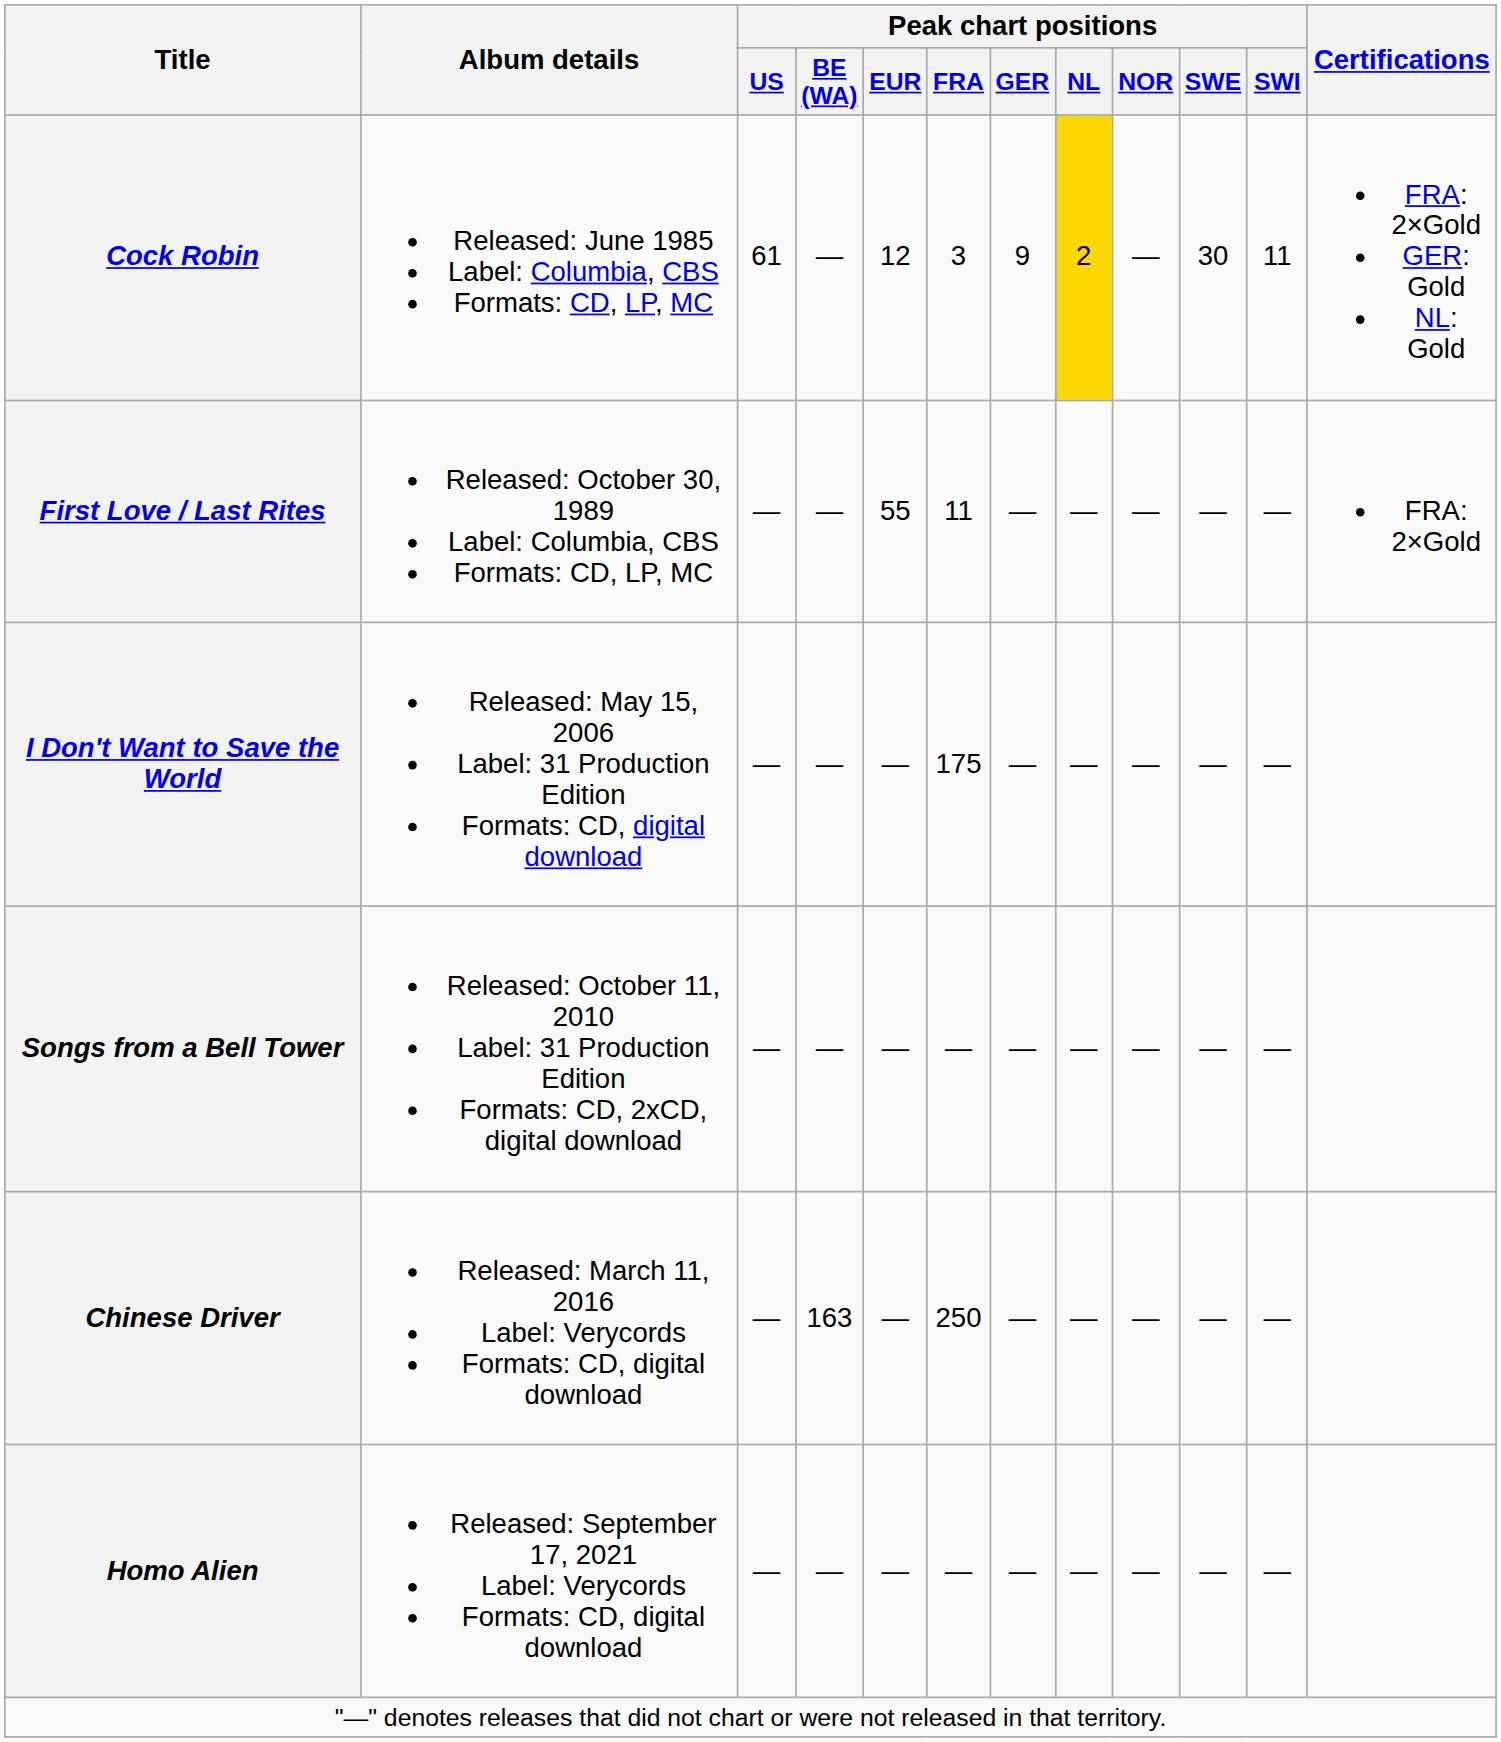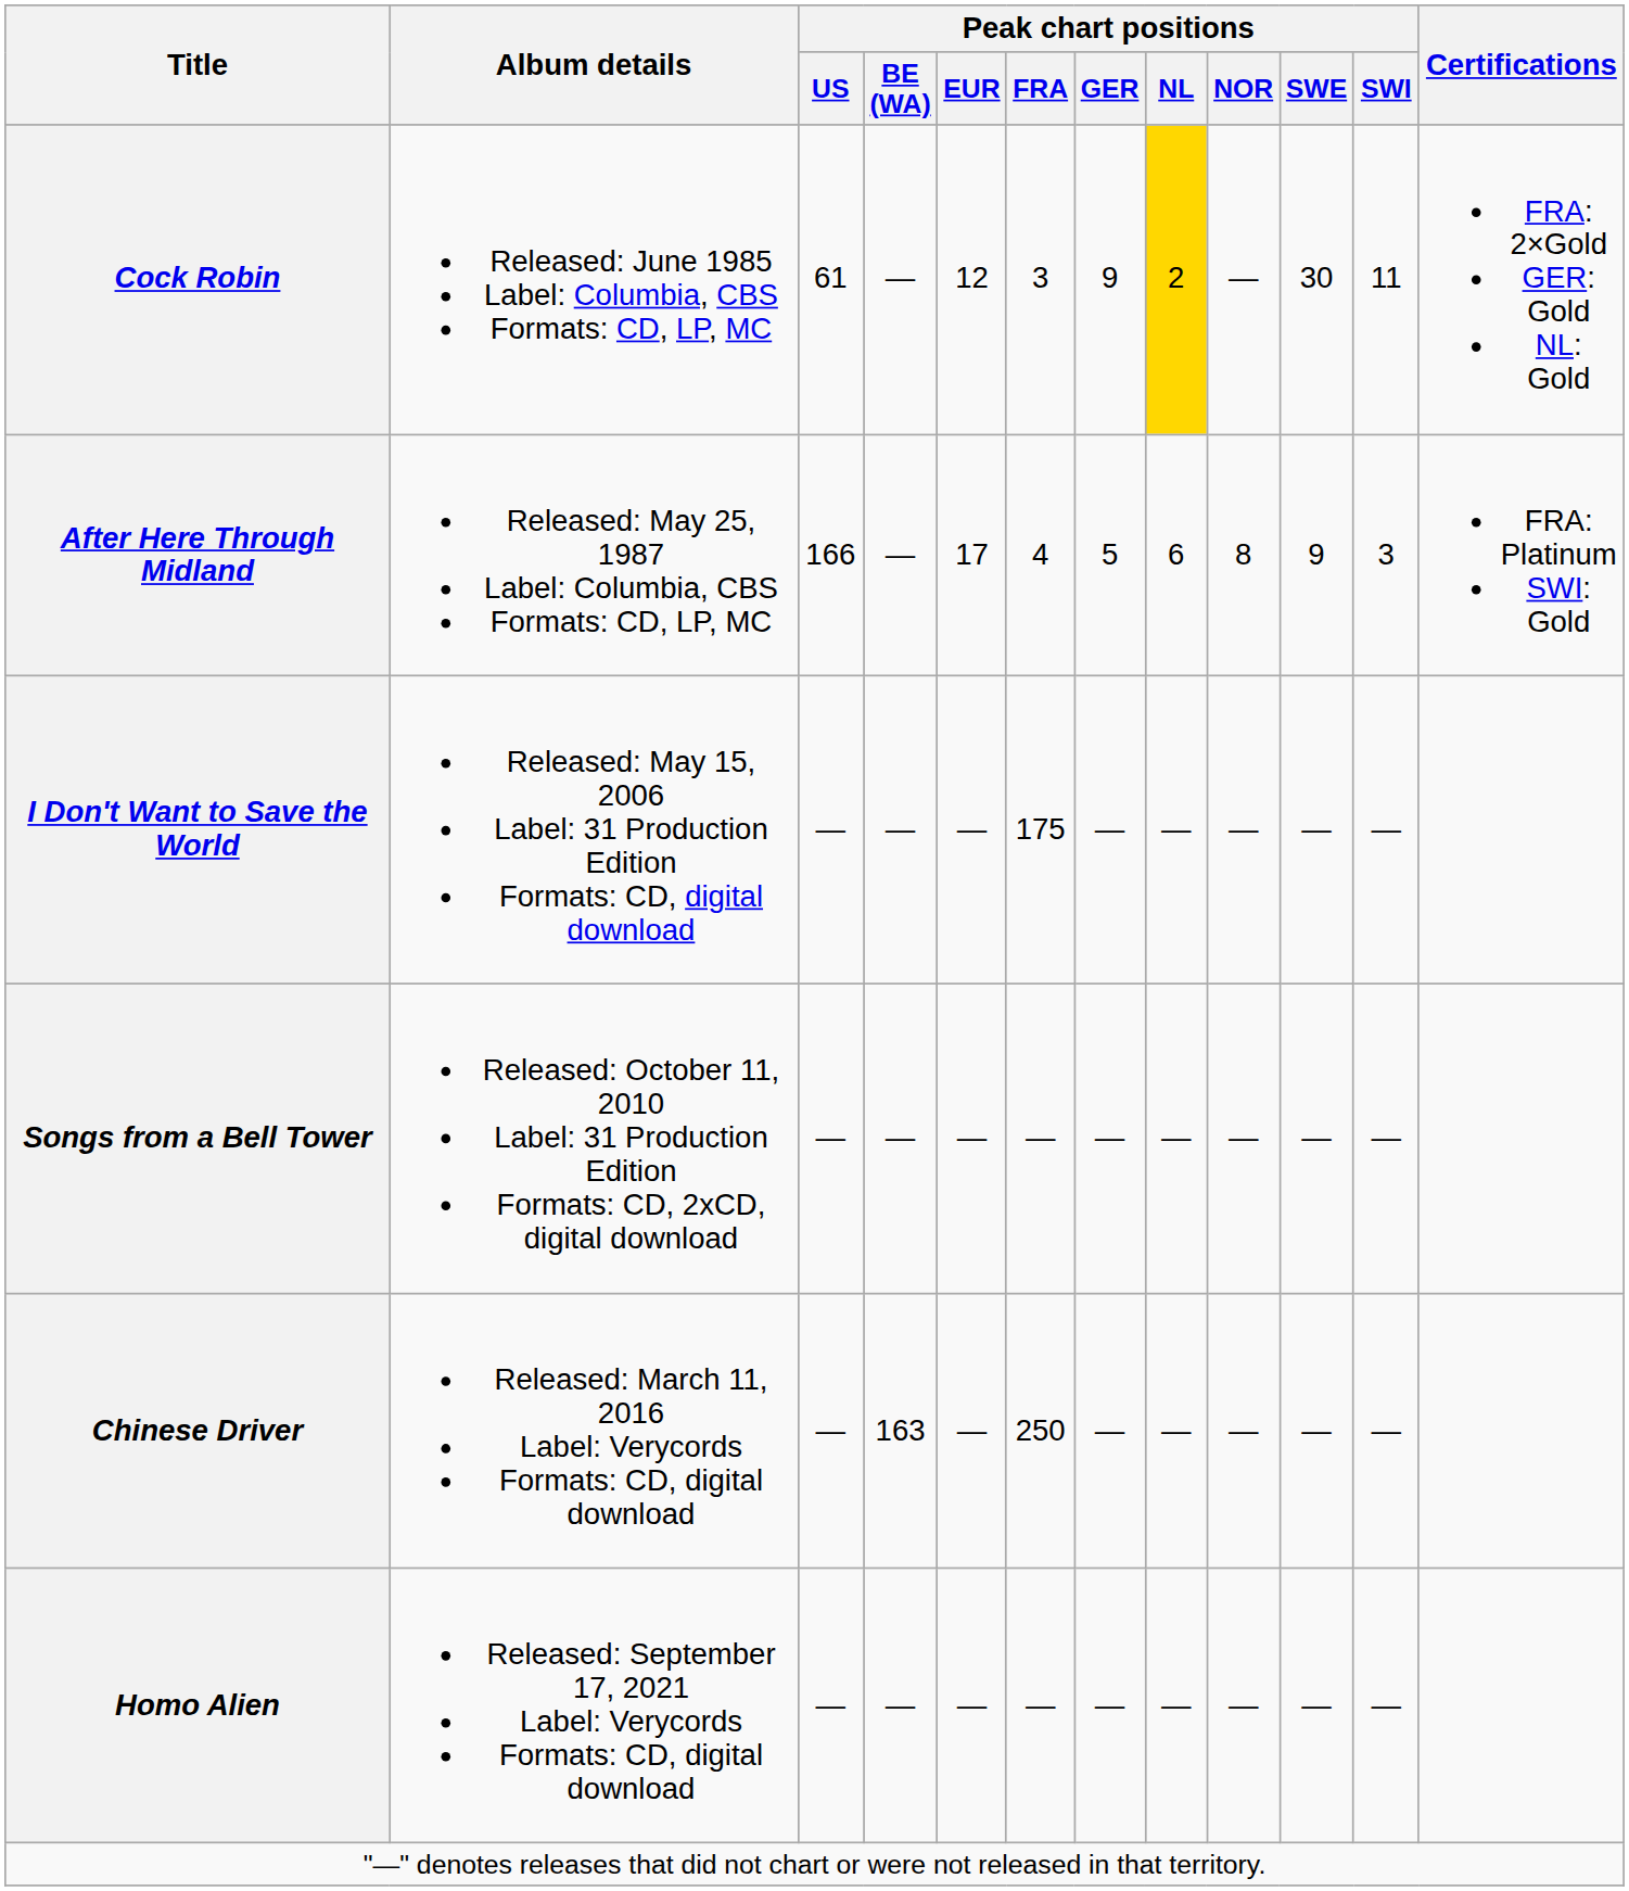 <table class="wikitable plainrowheaders" style="text-align:center;">
 <tr>
 <th rowspan="2" scope="col" style="width:15em;">Title</th>
 <th rowspan="2" scope="col" style="width:15em;">Album details</th>
 <th colspan="9">Peak chart positions</th>
 <th rowspan="2"><a href='#'>Certifications</a></th>
 </tr>
 <tr>
 <th scope="col" style="width:2em;font-size:90%;"><a href='#'>US</a><br></th>
 <th scope="col" style="width:2em;font-size:90%;"><a href='#'>BE (WA)</a><br></th>
 <th scope="col" style="width:2em;font-size:90%;"><a href='#'>EUR</a><br></th>
 <th scope="col" style="width:2em;font-size:90%;"><a href='#'>FRA</a><br></th>
 <th scope="col" style="width:2em;font-size:90%;"><a href='#'>GER</a><br></th>
 <th scope="col" style="width:2em;font-size:90%;"><a href='#'>NL</a><br></th>
 <th scope="col" style="width:2em;font-size:90%;"><a href='#'>NOR</a><br></th>
 <th scope="col" style="width:2em;font-size:90%;"><a href='#'>SWE</a><br></th>
 <th scope="col" style="width:2em;font-size:90%;"><a href='#'>SWI</a><br></th>
 </tr>
 <tr>
 <th scope="row"><em><a href='#'>Cock Robin</a></em></th>
 <td><br><ul><li>Released: June 1985</li><li>Label: <a href='#'>Columbia</a>, <a href='#'>CBS</a></li><li>Formats: <a href='#'>CD</a>, <a href='#'>LP</a>, <a href='#'>MC</a></li></ul></td>
 <td>61</td>
 <td>—</td>
 <td>12</td>
 <td>3</td>
 <td>9</td>
 <td style="background: gold;">2</td>
 <td>—</td>
 <td>30</td>
 <td>11</td>
 <td><br><ul><li><a href='#'>FRA</a>: 2×Gold</li><li><a href='#'>GER</a>: Gold</li><li><a href='#'>NL</a>: Gold</li></ul></td>
 </tr>
 <tr>
-<th scope="row"><em><a href='#'>First Love / Last Rites</a></em></th>
-<td><br><ul><li>Released: October 30, 1989</li><li>Label: Columbia, CBS</li><li>Formats: CD, LP, MC</li></ul></td>
+<th scope="row"><em><a href='#'>After Here Through Midland</a></em></th>
+<td><br><ul><li>Released: May 25, 1987</li><li>Label: Columbia, CBS</li><li>Formats: CD, LP, MC</li></ul></td>
+<td>166</td>
 <td>—</td>
-<td>—</td>
-<td>55</td>
-<td>11</td>
-<td>—</td>
-<td>—</td>
-<td>—</td>
-<td>—</td>
-<td>—</td>
-<td><br><ul><li>FRA: 2×Gold</li></ul></td>
+<td>17</td>
+<td>4</td>
+<td>5</td>
+<td>6</td>
+<td>8</td>
+<td>9</td>
+<td>3</td>
+<td><br><ul><li>FRA: Platinum</li><li><a href='#'>SWI</a>: Gold</li></ul></td>
 </tr>
 <tr>
 <th scope="row"><em><a href='#'>I Don't Want to Save the World</a></em></th>
 <td><br><ul><li>Released: May 15, 2006</li><li>Label: 31 Production Edition</li><li>Formats: CD, <a href='#'>digital download</a></li></ul></td>
 <td>—</td>
 <td>—</td>
 <td>—</td>
 <td>175</td>
 <td>—</td>
 <td>—</td>
 <td>—</td>
 <td>—</td>
 <td>—</td>
 <td></td>
 </tr>
 <tr>
 <th scope="row"><em>Songs from a Bell Tower</em></th>
 <td><br><ul><li>Released: October 11, 2010</li><li>Label: 31 Production Edition</li><li>Formats: CD, 2xCD, digital download</li></ul></td>
 <td>—</td>
 <td>—</td>
 <td>—</td>
 <td>—</td>
 <td>—</td>
 <td>—</td>
 <td>—</td>
 <td>—</td>
 <td>—</td>
 <td></td>
 </tr>
 <tr>
 <th scope="row"><em>Chinese Driver</em></th>
 <td><br><ul><li>Released: March 11, 2016</li><li>Label: Verycords</li><li>Formats: CD, digital download</li></ul></td>
 <td>—</td>
 <td>163</td>
 <td>—</td>
 <td>250</td>
 <td>—</td>
 <td>—</td>
 <td>—</td>
 <td>—</td>
 <td>—</td>
 <td></td>
 </tr>
 <tr>
 <th scope="row"><em>Homo Alien</em></th>
 <td><br><ul><li>Released: September 17, 2021</li><li>Label: Verycords</li><li>Formats: CD, digital download</li></ul></td>
 <td>—</td>
 <td>—</td>
 <td>—</td>
 <td>—</td>
 <td>—</td>
 <td>—</td>
 <td>—</td>
 <td>—</td>
 <td>—</td>
 <td></td>
 </tr>
 <tr>
 <td colspan="12" style="font-size:90%">"—" denotes releases that did not chart or were not released in that territory.</td>
 </tr>
 </table>
